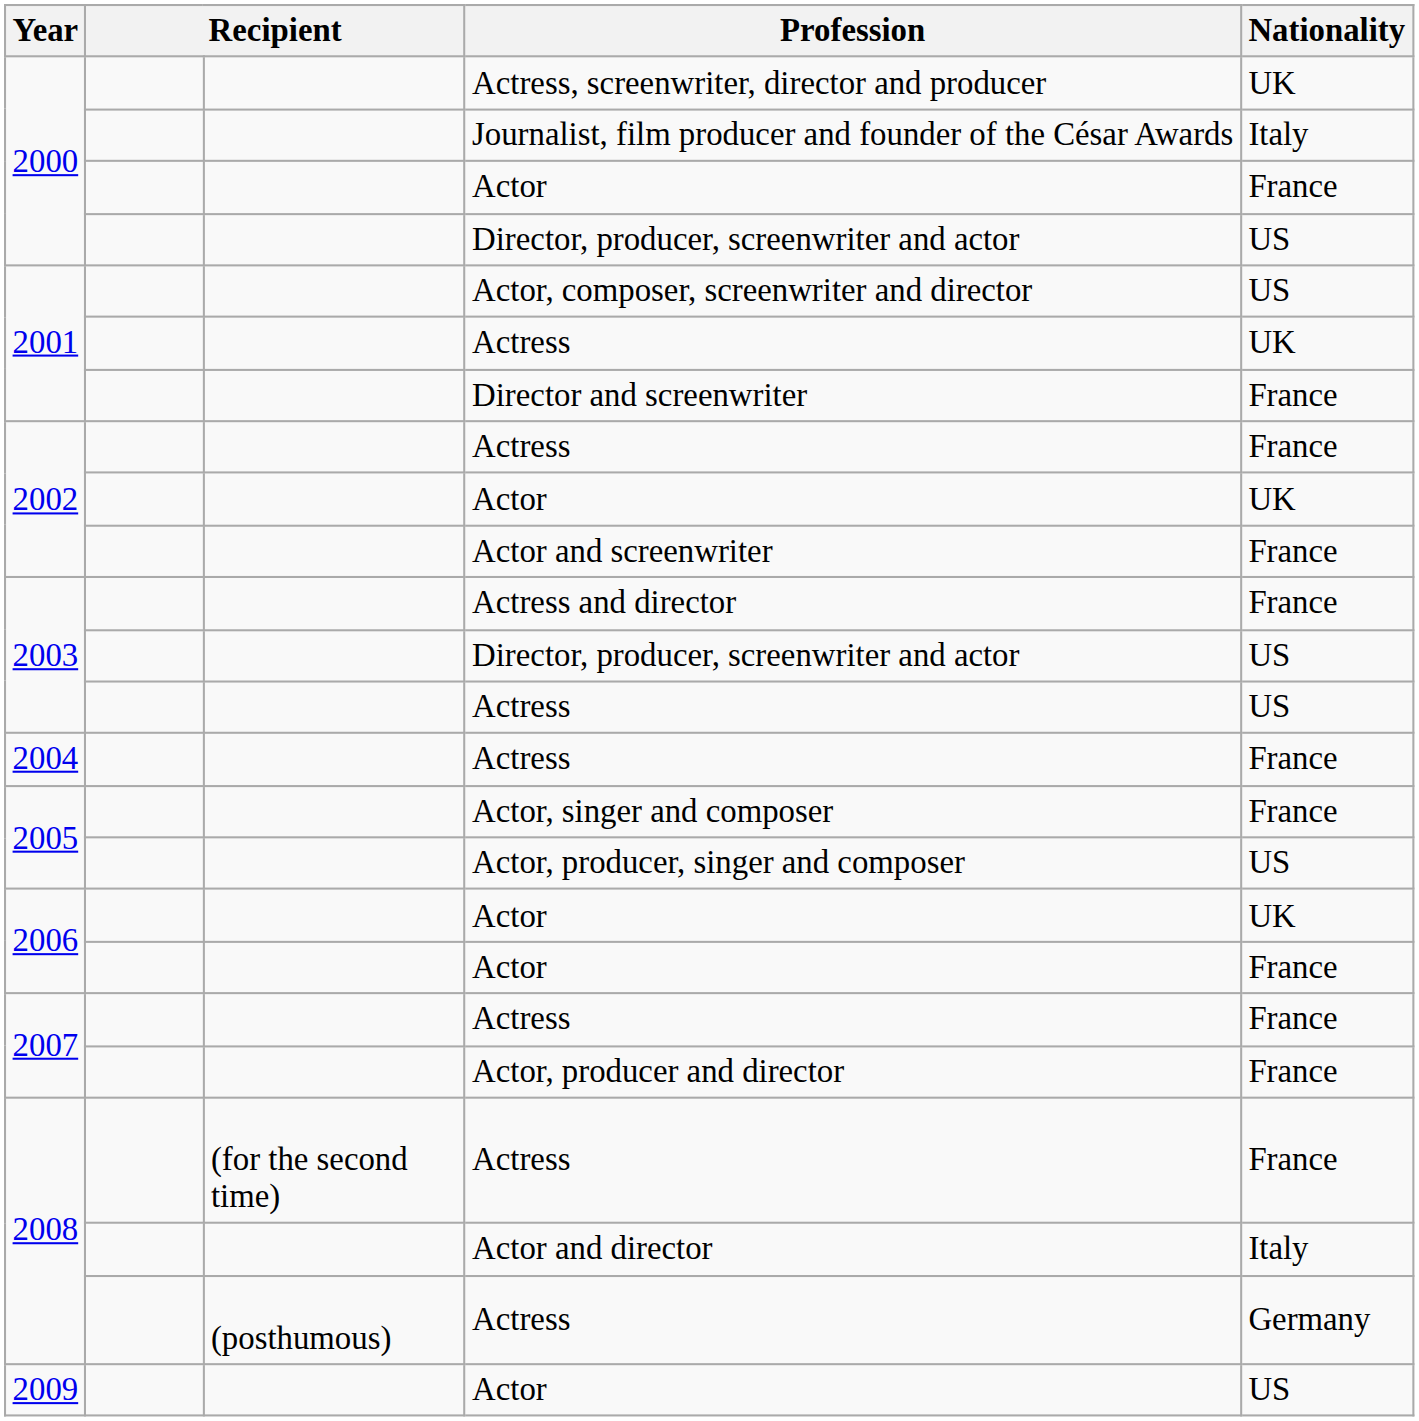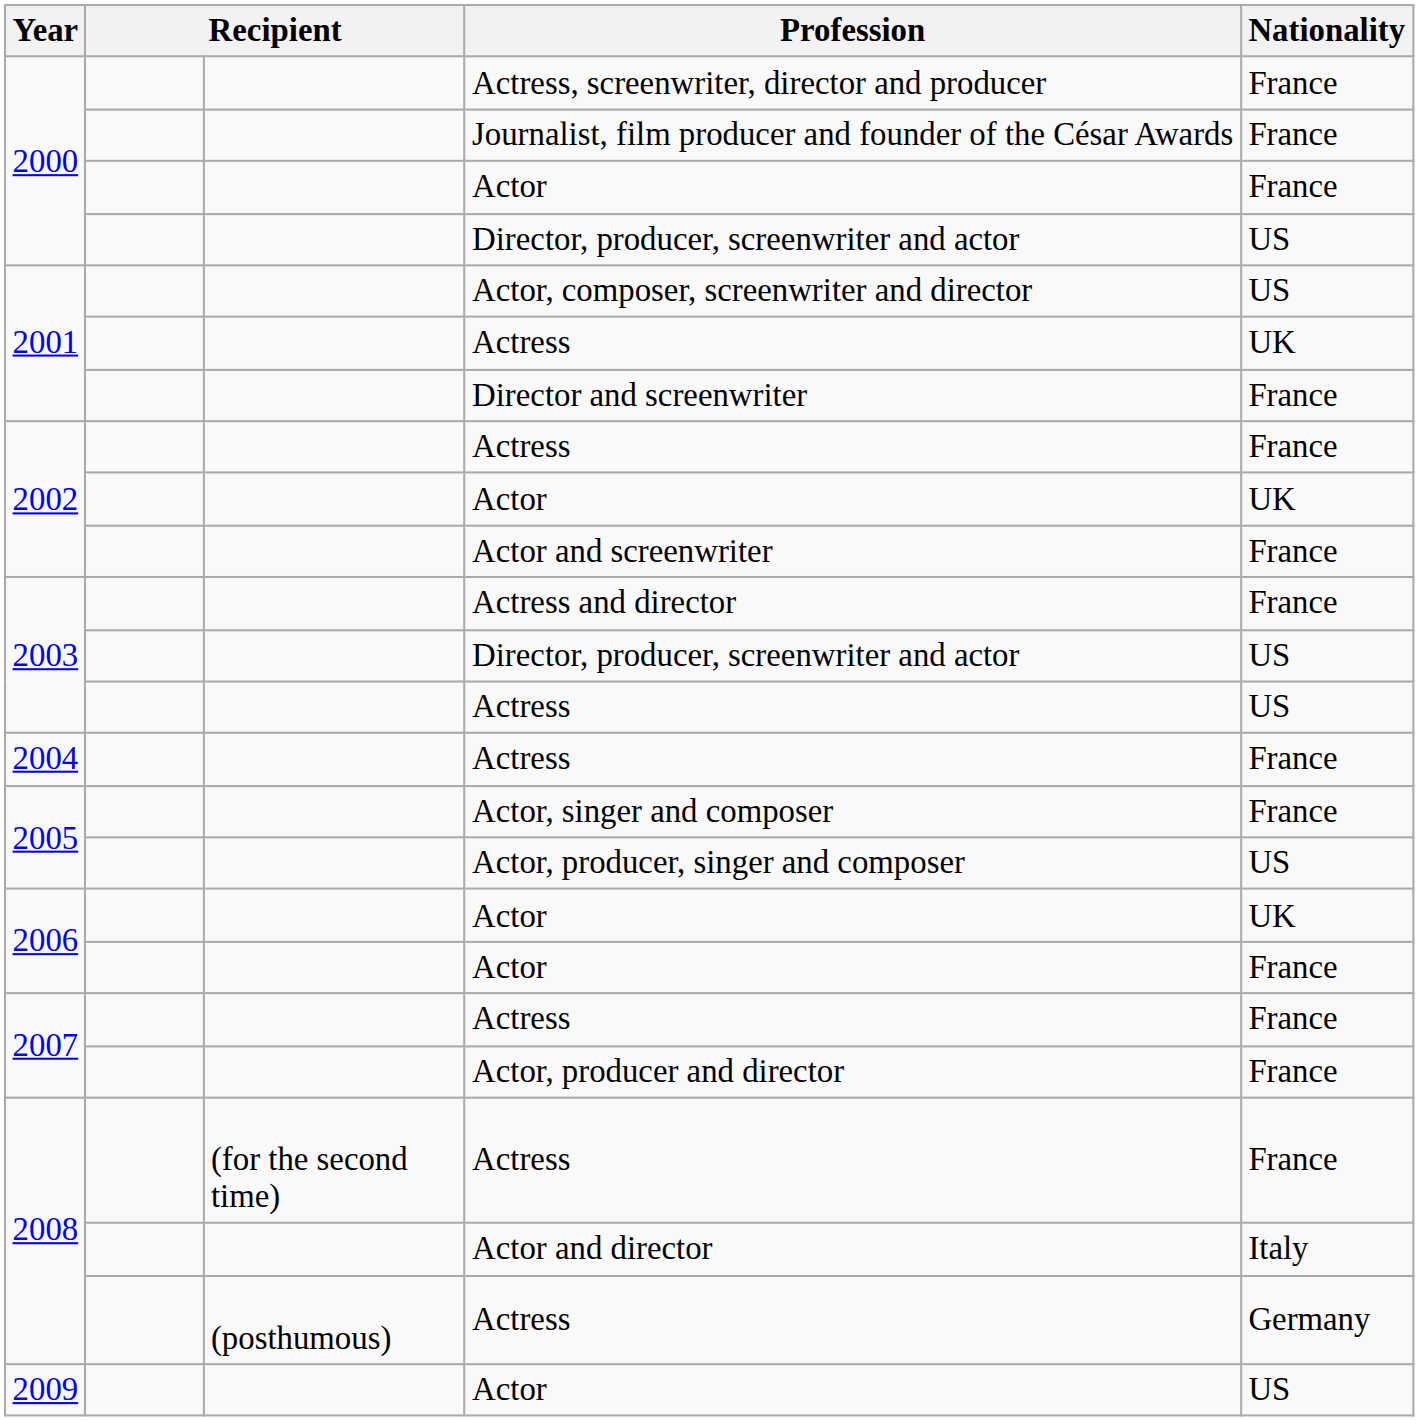 <table class="wikitable sortable">
 <tr>
 <th>Year</th>
 <th colspan="2">Recipient</th>
 <th class=unsortable>Profession</th>
 <th>Nationality</th>
 </tr>
 <tr>
 <td rowspan="4"><a href='#'>2000</a></td>
 <td width="50"></td>
 <td width="120"></td>
 <td>Actress, screenwriter, director and producer</td>
-<td>UK</td>
+<td>France</td>
 </tr>
 <tr>
 <td></td>
 <td></td>
 <td>Journalist, film producer and founder of the César Awards</td>
-<td>Italy</td>
+<td>France</td>
 </tr>
 <tr>
 <td></td>
 <td></td>
 <td>Actor</td>
 <td>France</td>
 </tr>
 <tr>
 <td></td>
 <td></td>
 <td>Director, producer, screenwriter and actor</td>
 <td>US</td>
 </tr>
 <tr>
 <td rowspan="3"><a href='#'>2001</a></td>
 <td></td>
 <td></td>
 <td>Actor, composer, screenwriter and director</td>
 <td>US</td>
 </tr>
 <tr>
 <td></td>
 <td></td>
 <td>Actress</td>
 <td>UK</td>
 </tr>
 <tr>
 <td></td>
 <td></td>
 <td>Director and screenwriter</td>
 <td>France</td>
 </tr>
 <tr>
 <td rowspan="3"><a href='#'>2002</a></td>
 <td></td>
 <td></td>
 <td>Actress</td>
 <td>France</td>
 </tr>
 <tr>
 <td></td>
 <td></td>
 <td>Actor</td>
 <td>UK</td>
 </tr>
 <tr>
 <td></td>
 <td></td>
 <td>Actor and screenwriter</td>
 <td>France</td>
 </tr>
 <tr>
 <td rowspan="3"><a href='#'>2003</a></td>
 <td></td>
 <td></td>
 <td>Actress and director</td>
 <td>France</td>
 </tr>
 <tr>
 <td></td>
 <td></td>
 <td>Director, producer, screenwriter and actor</td>
 <td>US</td>
 </tr>
 <tr>
 <td></td>
 <td></td>
 <td>Actress</td>
 <td>US</td>
 </tr>
 <tr>
 <td><a href='#'>2004</a></td>
 <td></td>
 <td></td>
 <td>Actress</td>
 <td>France</td>
 </tr>
 <tr>
 <td rowspan="2"><a href='#'>2005</a></td>
 <td></td>
 <td></td>
 <td>Actor, singer and composer</td>
 <td>France</td>
 </tr>
 <tr>
 <td></td>
 <td></td>
 <td>Actor, producer, singer and composer</td>
 <td>US</td>
 </tr>
 <tr>
 <td rowspan="2"><a href='#'>2006</a></td>
 <td></td>
 <td></td>
 <td>Actor</td>
 <td>UK</td>
 </tr>
 <tr>
 <td></td>
 <td></td>
 <td>Actor</td>
 <td>France</td>
 </tr>
 <tr>
 <td rowspan="2"><a href='#'>2007</a></td>
 <td></td>
 <td></td>
 <td>Actress</td>
 <td>France</td>
 </tr>
 <tr>
 <td></td>
 <td></td>
 <td>Actor, producer and director</td>
 <td>France</td>
 </tr>
 <tr>
 <td rowspan="3"><a href='#'>2008</a></td>
 <td></td>
 <td><br>(for the second time)</td>
 <td>Actress</td>
 <td>France</td>
 </tr>
 <tr>
 <td></td>
 <td></td>
 <td>Actor and director</td>
 <td>Italy</td>
 </tr>
 <tr>
 <td></td>
 <td><br>(posthumous)</td>
 <td>Actress</td>
 <td>Germany</td>
 </tr>
 <tr>
 <td><a href='#'>2009</a></td>
 <td></td>
 <td></td>
 <td>Actor</td>
 <td>US</td>
 </tr>
 </table>
